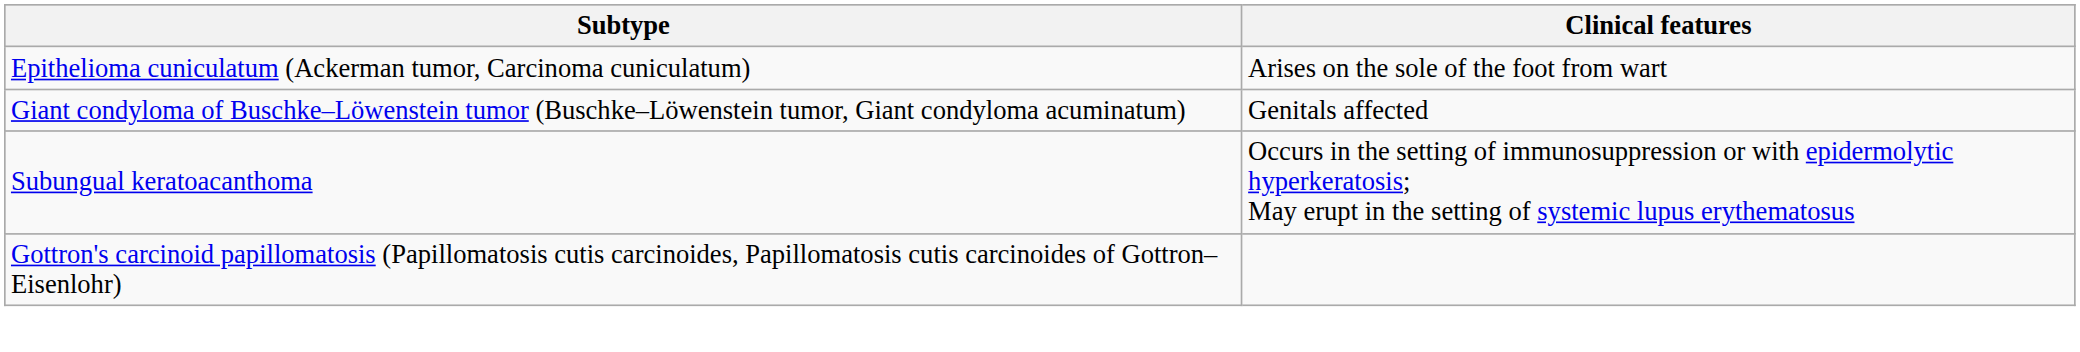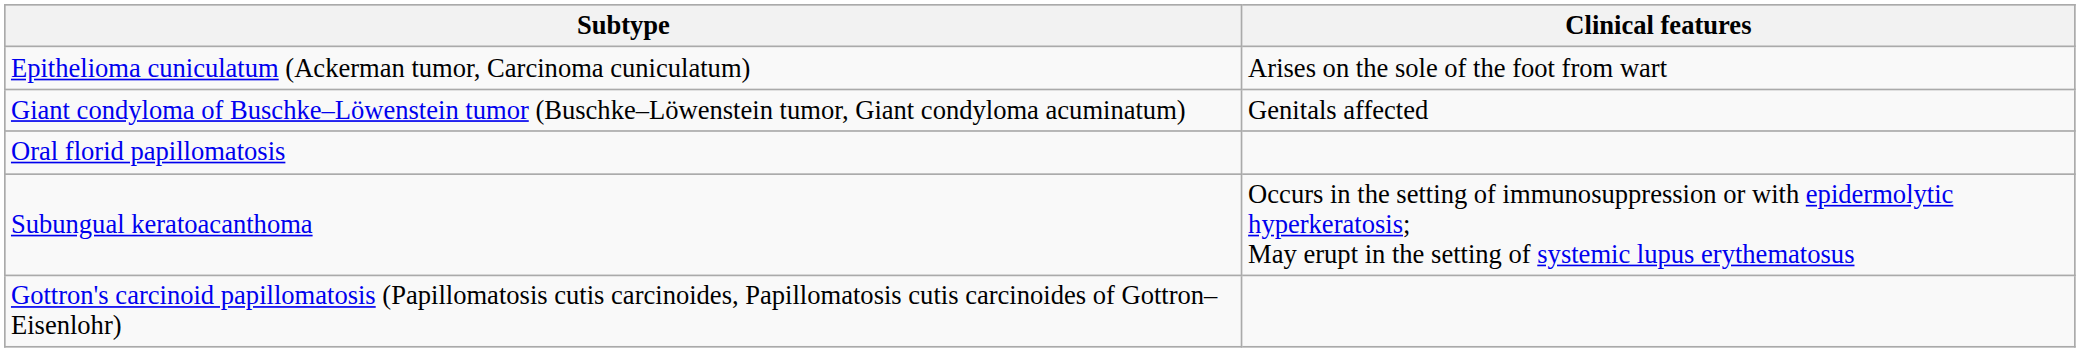 <table class="wikitable">
 <tr>
 <th>Subtype</th>
 <th>Clinical features</th>
 </tr>
 <tr>
 <td><a href='#'>Epithelioma cuniculatum</a> (Ackerman tumor, Carcinoma cuniculatum)</td>
 <td>Arises on the sole of the foot from wart</td>
 </tr>
 <tr>
 <td><a href='#'>Giant condyloma of Buschke–Löwenstein tumor</a> (Buschke–Löwenstein tumor, Giant condyloma acuminatum)</td>
 <td>Genitals affected</td>
 </tr>
 <tr>
+<td><a href='#'>Oral florid papillomatosis</a></td>
+<td></td>
+</tr>
+<tr>
 <td><a href='#'>Subungual keratoacanthoma</a></td>
 <td>Occurs in the setting of immunosuppression or with <a href='#'>epidermolytic hyperkeratosis</a>;<br>May erupt in the setting of <a href='#'>systemic lupus erythematosus</a><br></td>
 </tr>
 <tr>
 <td><a href='#'>Gottron's carcinoid papillomatosis</a> (Papillomatosis cutis carcinoides, Papillomatosis cutis carcinoides of Gottron–Eisenlohr)</td>
 <td></td>
 </tr>
 </table>
